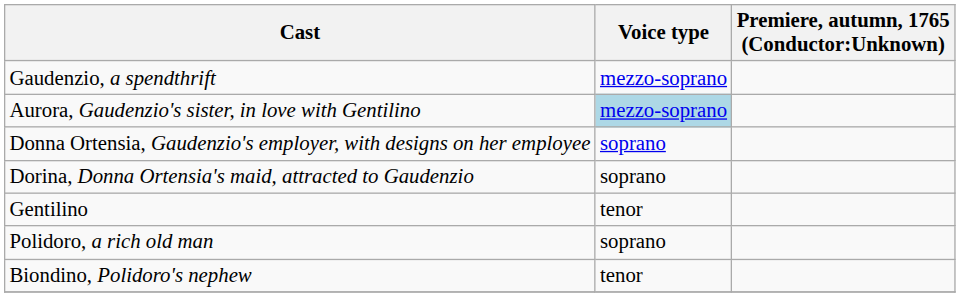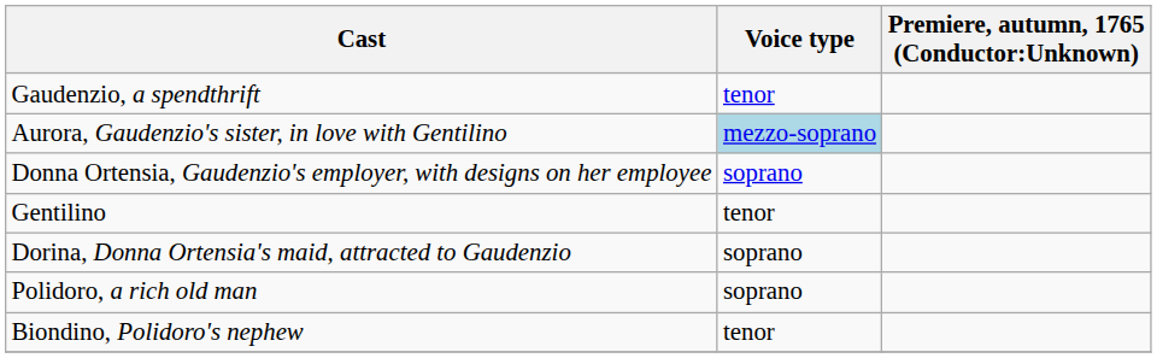 <table class="wikitable">
 <tr>
 <th>Cast</th>
 <th>Voice type</th>
 <th>Premiere, autumn, 1765<br>(Conductor:Unknown)</th>
 </tr>
 <tr>
 <td>Gaudenzio, <em>a spendthrift</em></td>
-<td><a href='#'>mezzo-soprano</a></td>
+<td><a href='#'>tenor</a></td>
 <td></td>
 </tr>
 <tr>
 <td>Aurora, <em>Gaudenzio's sister, in love with Gentilino</em></td>
 <td style="background: lightblue;"><a href='#'>mezzo-soprano</a></td>
 <td></td>
 </tr>
 <tr>
 <td>Donna Ortensia, <em>Gaudenzio's employer, with designs on her employee</em></td>
 <td><a href='#'>soprano</a></td>
 <td></td>
 </tr>
 <tr>
-<td>Dorina, <em>Donna Ortensia's maid, attracted to Gaudenzio</em></td>
-<td>soprano</td>
+<td>Gentilino</td>
+<td>tenor</td>
 <td></td>
 </tr>
 <tr>
-<td>Gentilino</td>
-<td>tenor</td>
+<td>Dorina, <em>Donna Ortensia's maid, attracted to Gaudenzio</em></td>
+<td>soprano</td>
 <td></td>
 </tr>
 <tr>
 <td>Polidoro, <em>a rich old man</em></td>
 <td>soprano</td>
 <td></td>
 </tr>
 <tr>
 <td>Biondino, <em>Polidoro's nephew</em></td>
 <td>tenor</td>
 <td></td>
 </tr>
 <tr>
 </tr>
 </table>
